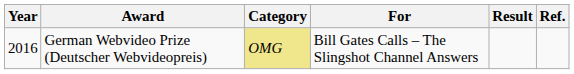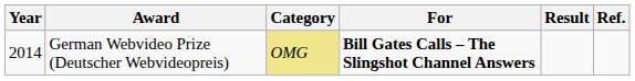 <table class="wikitable">
 <tr>
 <th>Year</th>
 <th>Award</th>
 <th>Category</th>
 <th>For</th>
 <th>Result</th>
 <th>Ref.</th>
 </tr>
 <tr>
-<td>2016</td>
+<td>2014</td>
 <td>German Webvideo Prize (Deutscher Webvideopreis)</td>
 <td style="background: khaki;"><em>OMG</em></td>
-<td>Bill Gates Calls – The Slingshot Channel Answers</td>
+<td><strong>Bill Gates Calls – The Slingshot Channel Answers</strong></td>
 <td></td>
 <td></td>
 </tr>
 </table>
